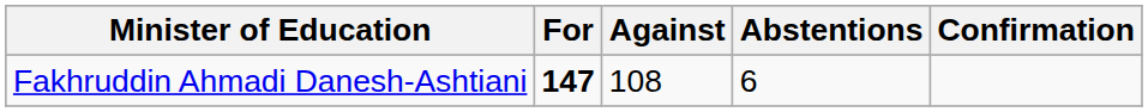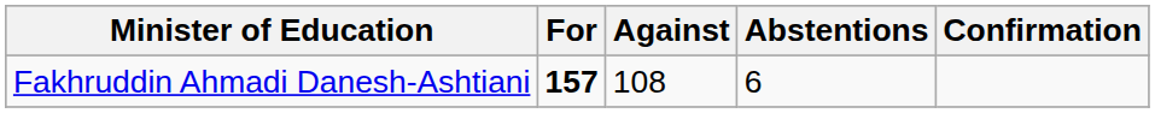 <table class="wikitable">
 <tr>
 <th>Minister of Education</th>
 <th>For</th>
 <th>Against</th>
 <th>Abstentions</th>
 <th>Confirmation</th>
 </tr>
 <tr>
 <td><a href='#'>Fakhruddin Ahmadi Danesh-Ashtiani</a></td>
-<td><strong>147</strong></td>
+<td><strong>157</strong></td>
 <td>108</td>
 <td>6</td>
 <td></td>
 </tr>
 </table>
